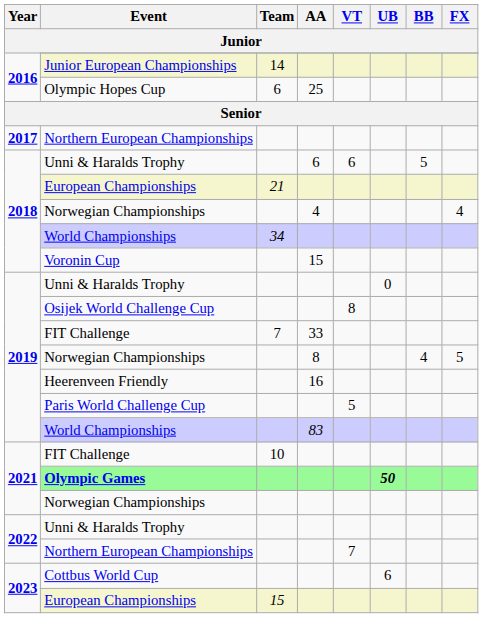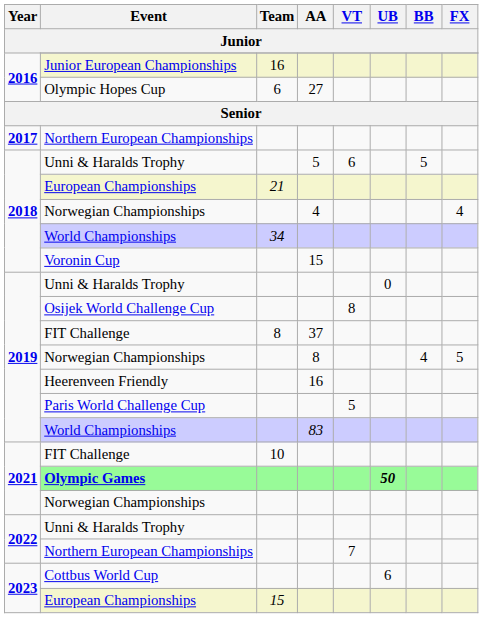 <table class="wikitable" style="text-align:center; font-size:95%;">
 <tr>
 <th align=center>Year</th>
 <th align=center>Event</th>
 <th style="width:30px;">Team</th>
 <th style="width:30px;">AA</th>
 <th style="width:30px;"><a href='#'>VT</a></th>
 <th style="width:30px;"><a href='#'>UB</a></th>
 <th style="width:30px;"><a href='#'>BB</a></th>
 <th style="width:30px;"><a href='#'>FX</a></th>
 </tr>
 <tr>
 <th colspan="8"><strong>Junior</strong></th>
 </tr>
 <tr>
 <td rowspan="3"><strong><a href='#'>2016</a></strong></td>
 </tr>
 <tr bgcolor="#f5f6ce">
 <td align=left><a href='#'>Junior European Championships</a></td>
-<td>14</td>
+<td>16</td>
 <td></td>
 <td></td>
 <td></td>
 <td></td>
 <td></td>
 </tr>
 <tr>
 <td align=left>Olympic Hopes Cup</td>
 <td>6</td>
-<td>25</td>
+<td>27</td>
 <td></td>
 <td></td>
 <td></td>
 <td></td>
 </tr>
 <tr>
 <th colspan="8"><strong>Senior</strong></th>
 </tr>
 <tr>
 <td rowspan="1"><strong><a href='#'>2017</a></strong></td>
 <td align=left><a href='#'>Northern European Championships</a></td>
 <td></td>
 <td></td>
 <td></td>
 <td></td>
 <td></td>
 <td></td>
 </tr>
 <tr>
 <td rowspan="5"><strong><a href='#'>2018</a></strong></td>
 <td align=left>Unni & Haralds Trophy</td>
 <td></td>
-<td>6</td>
+<td>5</td>
 <td>6</td>
 <td></td>
 <td>5</td>
 <td></td>
 </tr>
 <tr bgcolor="#f5f6ce">
 <td align=left><a href='#'>European Championships</a></td>
 <td><em>21</em></td>
 <td></td>
 <td></td>
 <td></td>
 <td></td>
 <td></td>
 </tr>
 <tr>
 <td align=left>Norwegian Championships</td>
 <td></td>
 <td>4</td>
 <td></td>
 <td></td>
 <td></td>
 <td>4</td>
 </tr>
 <tr bgcolor="#ccccff">
 <td align=left><a href='#'>World Championships</a></td>
 <td><em>34</em></td>
 <td></td>
 <td></td>
 <td></td>
 <td></td>
 <td></td>
 </tr>
 <tr>
 <td align=left><a href='#'>Voronin Cup</a></td>
 <td></td>
 <td>15</td>
 <td></td>
 <td></td>
 <td></td>
 <td></td>
 </tr>
 <tr>
 <td rowspan="7"><strong><a href='#'>2019</a></strong></td>
 <td align=left>Unni & Haralds Trophy</td>
 <td></td>
 <td></td>
 <td></td>
 <td>0</td>
 <td></td>
 <td></td>
 </tr>
 <tr>
 <td align=left><a href='#'>Osijek World Challenge Cup</a></td>
 <td></td>
 <td></td>
 <td>8</td>
 <td></td>
 <td></td>
 <td></td>
 </tr>
 <tr>
 <td align=left>FIT Challenge</td>
-<td>7</td>
-<td>33</td>
+<td>8</td>
+<td>37</td>
 <td></td>
 <td></td>
 <td></td>
 <td></td>
 </tr>
 <tr>
 <td align=left>Norwegian Championships</td>
 <td></td>
 <td>8</td>
 <td></td>
 <td></td>
 <td>4</td>
 <td>5</td>
 </tr>
 <tr>
 <td align=left>Heerenveen Friendly</td>
 <td></td>
 <td>16</td>
 <td></td>
 <td></td>
 <td></td>
 <td></td>
 </tr>
 <tr>
 <td align=left><a href='#'>Paris World Challenge Cup</a></td>
 <td></td>
 <td></td>
 <td>5</td>
 <td></td>
 <td></td>
 <td></td>
 </tr>
 <tr bgcolor="#ccccff">
 <td align=left><a href='#'>World Championships</a></td>
 <td></td>
 <td><em>83</em></td>
 <td></td>
 <td></td>
 <td></td>
 <td></td>
 </tr>
 <tr>
 <td rowspan="3"><strong><a href='#'>2021</a></strong></td>
 <td align=left>FIT Challenge</td>
 <td>10</td>
 <td></td>
 <td></td>
 <td></td>
 <td></td>
 <td></td>
 </tr>
 <tr bgcolor=98FB98>
 <td align=left><strong><a href='#'>Olympic Games</a></strong></td>
 <td></td>
 <td></td>
 <td></td>
 <td><strong><em>50</em></strong></td>
 <td></td>
 <td></td>
 </tr>
 <tr>
 <td align=left>Norwegian Championships</td>
 <td></td>
 <td></td>
 <td></td>
 <td></td>
 <td></td>
 <td></td>
 </tr>
 <tr>
 <td rowspan="2"><strong><a href='#'>2022</a></strong></td>
 <td align=left>Unni & Haralds Trophy</td>
 <td></td>
 <td></td>
 <td></td>
 <td></td>
 <td></td>
 <td></td>
 </tr>
 <tr>
 <td align=left><a href='#'>Northern European Championships</a></td>
 <td></td>
 <td></td>
 <td>7</td>
 <td></td>
 <td></td>
 <td></td>
 </tr>
 <tr>
 <td rowspan="2"><strong><a href='#'>2023</a></strong></td>
 <td align=left><a href='#'>Cottbus World Cup</a></td>
 <td></td>
 <td></td>
 <td></td>
 <td>6</td>
 <td></td>
 <td></td>
 </tr>
 <tr bgcolor="#f5f6ce">
 <td align=left><a href='#'>European Championships</a></td>
 <td><em>15</em></td>
 <td></td>
 <td></td>
 <td></td>
 <td></td>
 <td></td>
 </tr>
 </table>
